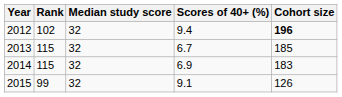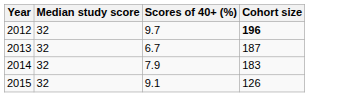 <table class="wikitable">
 <tr>
 <th>Year</th>
-<th>Rank</th>
 <th>Median study score</th>
 <th>Scores of 40+ (%)</th>
 <th>Cohort size</th>
 </tr>
 <tr>
 <td>2012</td>
-<td>102</td>
 <td>32</td>
-<td>9.4</td>
+<td>9.7</td>
 <td><strong>196</strong></td>
 </tr>
 <tr>
 <td>2013</td>
-<td>115</td>
 <td>32</td>
 <td>6.7</td>
-<td>185</td>
+<td>187</td>
 </tr>
 <tr>
 <td>2014</td>
-<td>115</td>
 <td>32</td>
-<td>6.9</td>
+<td>7.9</td>
 <td>183</td>
 </tr>
 <tr>
 <td>2015</td>
-<td>99</td>
 <td>32</td>
 <td>9.1</td>
 <td>126</td>
 </tr>
 </table>
